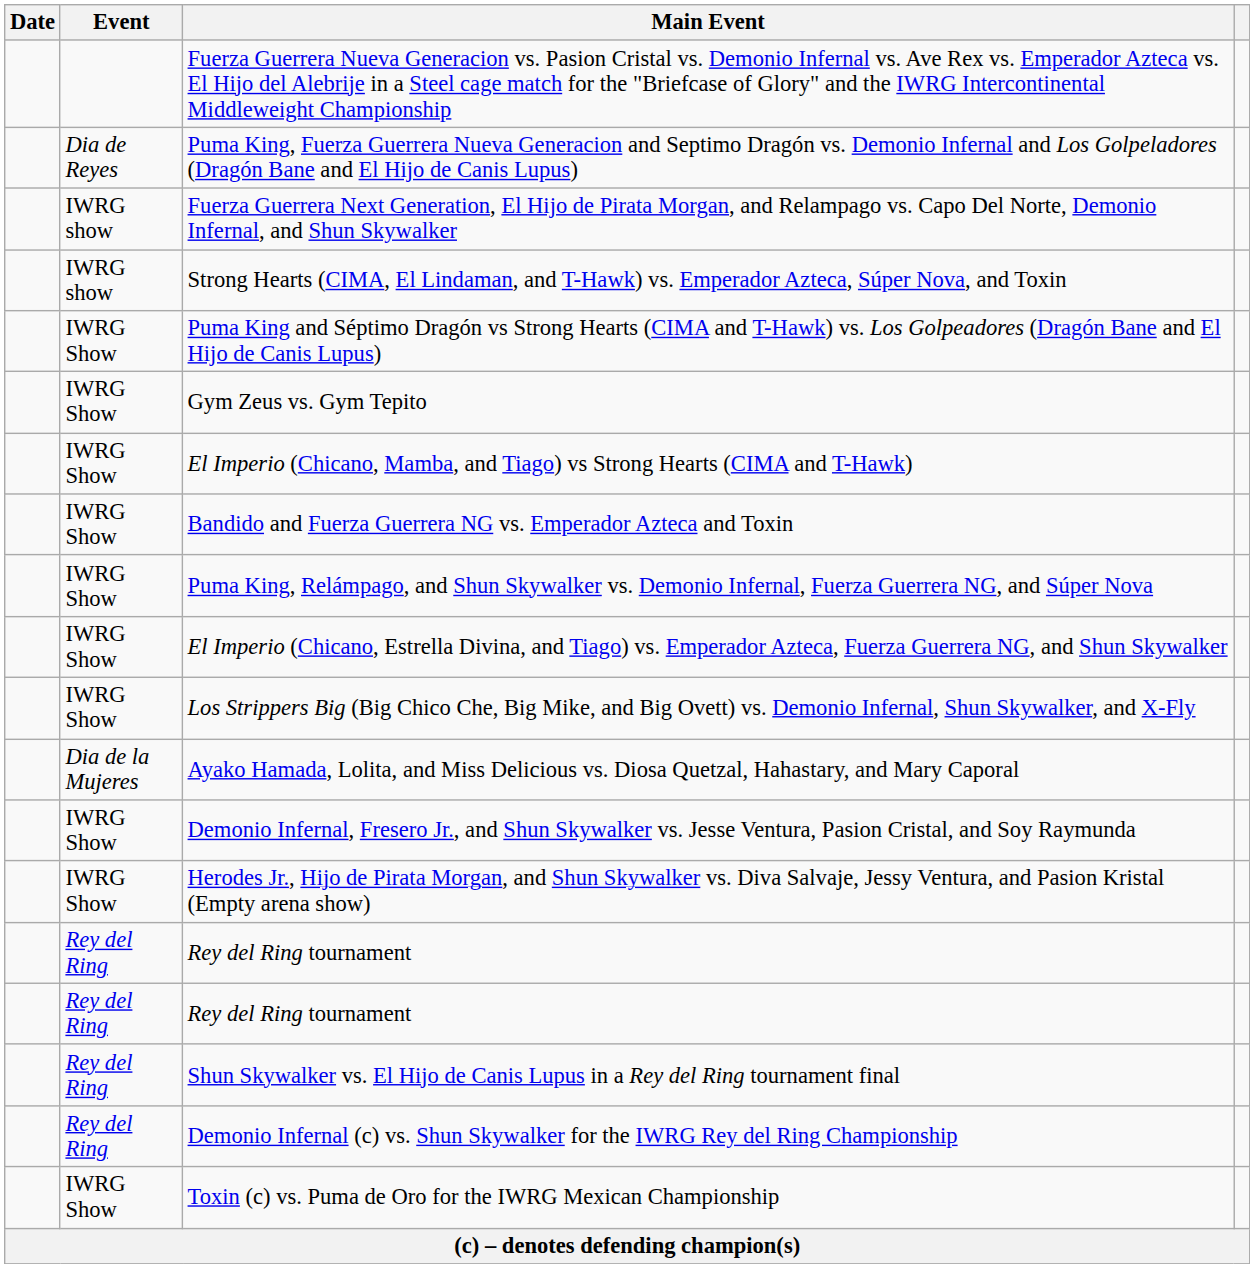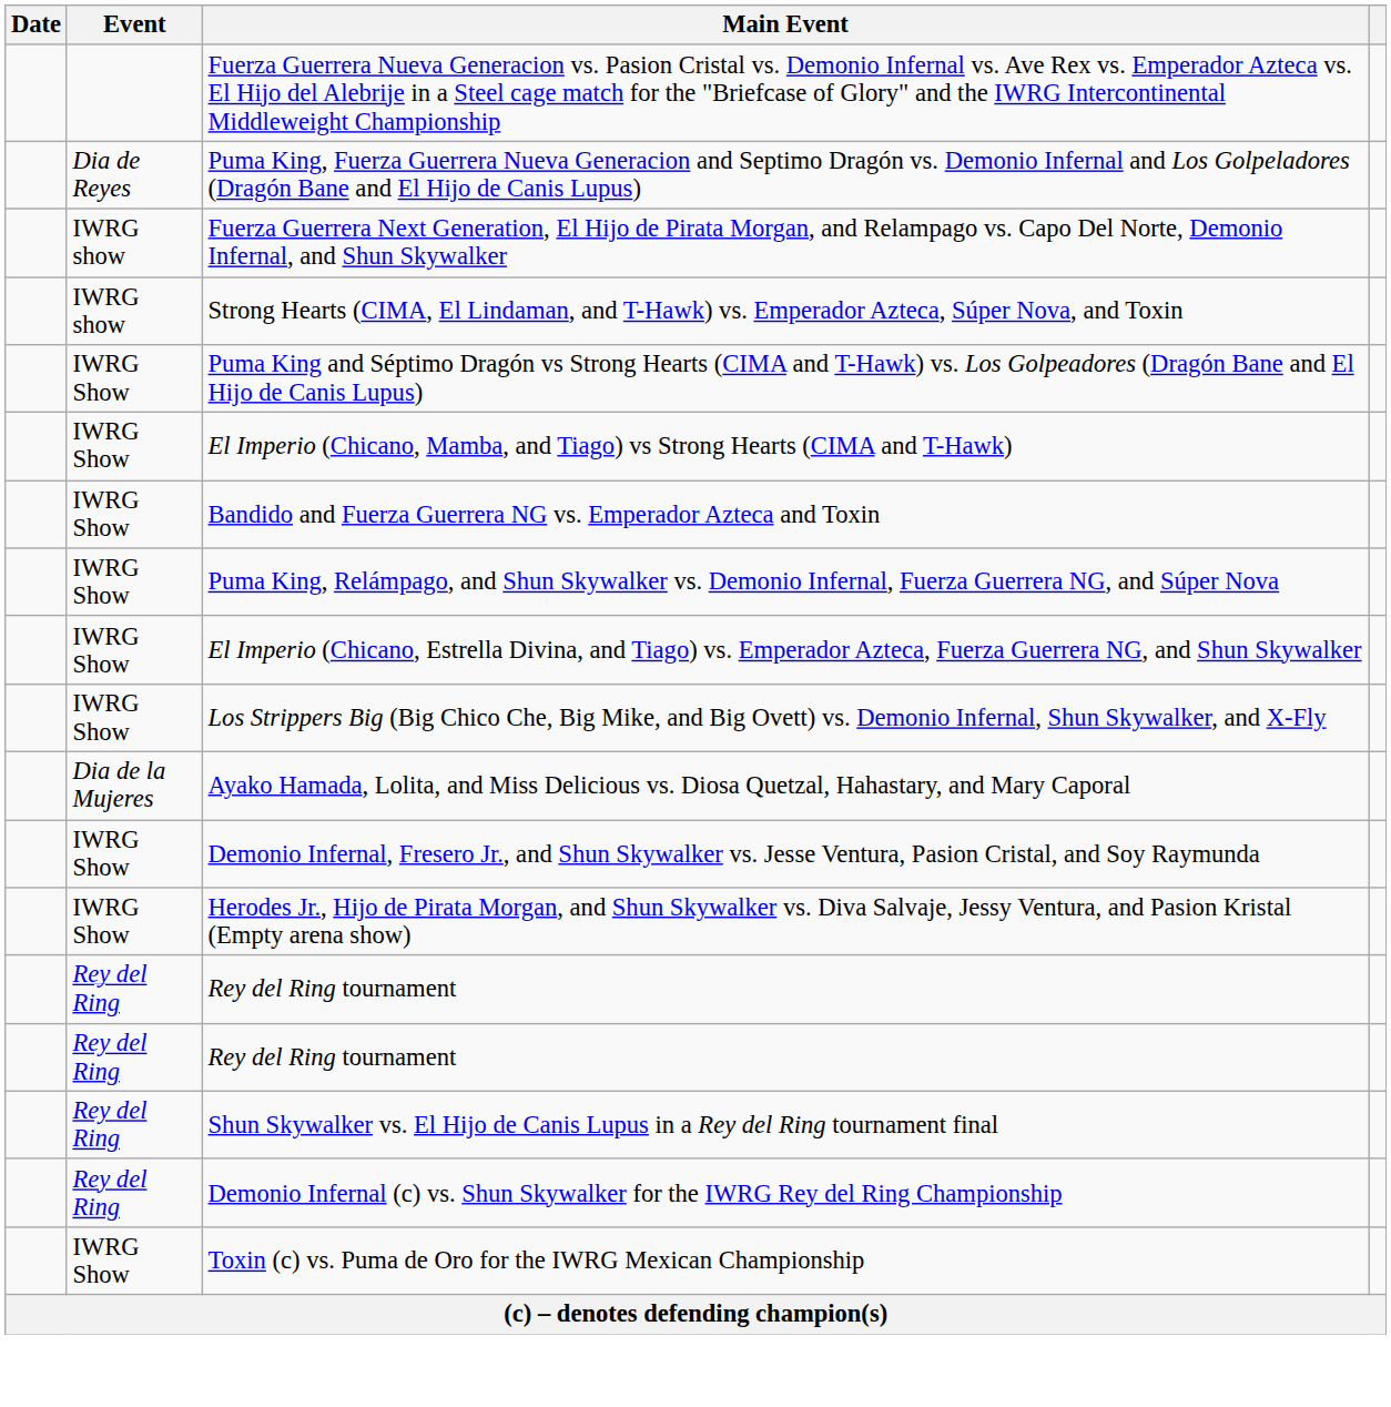 <table class="wikitable sortable" width=100%>
 <tr>
 <th scope="col">Date</th>
 <th scope="col">Event</th>
 <th class=unsortable scope="col">Main Event</th>
 <th class=unsortable scope="col"></th>
 </tr>
 <tr>
 <td></td>
 <td></td>
 <td><a href='#'>Fuerza Guerrera Nueva Generacion</a> vs. Pasion Cristal vs. <a href='#'>Demonio Infernal</a> vs. Ave Rex vs. <a href='#'>Emperador Azteca</a> vs. <a href='#'>El Hijo del Alebrije</a> in a <a href='#'>Steel cage match</a> for the "Briefcase of Glory" and the <a href='#'>IWRG Intercontinental Middleweight Championship</a></td>
 <td></td>
 </tr>
 <tr>
 <td></td>
 <td><em>Dia de Reyes</em></td>
 <td><a href='#'>Puma King</a>, <a href='#'>Fuerza Guerrera Nueva Generacion</a> and Septimo Dragón vs. <a href='#'>Demonio Infernal</a> and <em>Los Golpeladores</em>  (<a href='#'>Dragón Bane</a> and <a href='#'>El Hijo de Canis Lupus</a>)</td>
 <td></td>
 </tr>
 <tr>
 <td></td>
 <td>IWRG show</td>
 <td><a href='#'>Fuerza Guerrera Next Generation</a>, <a href='#'>El Hijo de Pirata Morgan</a>, and Relampago vs. Capo Del Norte, <a href='#'>Demonio Infernal</a>, and <a href='#'>Shun Skywalker</a></td>
 <td></td>
 </tr>
 <tr>
 <td></td>
 <td>IWRG show</td>
 <td>Strong Hearts (<a href='#'>CIMA</a>, <a href='#'>El Lindaman</a>, and <a href='#'>T-Hawk</a>) vs. <a href='#'>Emperador Azteca</a>, <a href='#'>Súper Nova</a>, and Toxin</td>
 <td></td>
 </tr>
 <tr>
 <td></td>
 <td>IWRG Show</td>
 <td><a href='#'>Puma King</a> and Séptimo Dragón vs Strong Hearts (<a href='#'>CIMA</a> and <a href='#'>T-Hawk</a>) vs. <em>Los Golpeadores</em> (<a href='#'>Dragón Bane</a> and <a href='#'>El Hijo de Canis Lupus</a>)</td>
 <td></td>
-</tr>
-<tr>
-<td></td>
-<td>IWRG Show</td>
-<td>Gym Zeus vs. Gym Tepito</td>
-<td> </td>
 </tr>
 <tr>
 <td></td>
 <td>IWRG Show</td>
 <td><em>El Imperio</em> (<a href='#'>Chicano</a>, <a href='#'>Mamba</a>, and <a href='#'>Tiago</a>) vs Strong Hearts (<a href='#'>CIMA</a> and <a href='#'>T-Hawk</a>)</td>
 <td></td>
 </tr>
 <tr>
 <td></td>
 <td>IWRG Show</td>
 <td><a href='#'>Bandido</a> and <a href='#'>Fuerza Guerrera NG</a> vs. <a href='#'>Emperador Azteca</a> and Toxin</td>
 <td></td>
 </tr>
 <tr>
 <td></td>
 <td>IWRG Show</td>
 <td><a href='#'>Puma King</a>, <a href='#'>Relámpago</a>, and <a href='#'>Shun Skywalker</a> vs. <a href='#'>Demonio Infernal</a>, <a href='#'>Fuerza Guerrera NG</a>, and <a href='#'>Súper Nova</a></td>
 <td></td>
 </tr>
 <tr>
 <td></td>
 <td>IWRG Show</td>
 <td><em>El Imperio</em> (<a href='#'>Chicano</a>, Estrella Divina, and <a href='#'>Tiago</a>) vs. <a href='#'>Emperador Azteca</a>, <a href='#'>Fuerza Guerrera NG</a>, and <a href='#'>Shun Skywalker</a></td>
 <td></td>
 </tr>
 <tr>
 <td></td>
 <td>IWRG Show</td>
 <td><em>Los Strippers Big</em> (Big Chico Che, Big Mike, and Big Ovett) vs. <a href='#'>Demonio Infernal</a>, <a href='#'>Shun Skywalker</a>, and <a href='#'>X-Fly</a></td>
 <td> </td>
 </tr>
 <tr>
 <td></td>
 <td><em>Dia de la Mujeres</em></td>
 <td><a href='#'>Ayako Hamada</a>, Lolita, and Miss Delicious vs. Diosa Quetzal, Hahastary, and Mary Caporal</td>
 <td></td>
 </tr>
 <tr>
 <td></td>
 <td>IWRG Show</td>
 <td><a href='#'>Demonio Infernal</a>, <a href='#'>Fresero Jr.</a>, and <a href='#'>Shun Skywalker</a> vs. Jesse Ventura, Pasion Cristal, and Soy Raymunda</td>
 <td> </td>
 </tr>
 <tr>
 <td></td>
 <td>IWRG Show</td>
 <td><a href='#'>Herodes Jr.</a>, <a href='#'>Hijo de Pirata Morgan</a>, and <a href='#'>Shun Skywalker</a> vs. Diva Salvaje, Jessy Ventura, and Pasion Kristal (Empty arena show)</td>
 <td></td>
 </tr>
 <tr>
 <td></td>
 <td><em><a href='#'>Rey del Ring</a></em></td>
 <td><em>Rey del Ring</em> tournament</td>
 <td> </td>
 </tr>
 <tr>
 <td></td>
 <td><em><a href='#'>Rey del Ring</a></em></td>
 <td><em>Rey del Ring</em> tournament</td>
 <td></td>
 </tr>
 <tr>
 <td></td>
 <td><em><a href='#'>Rey del Ring</a></em></td>
 <td><a href='#'>Shun Skywalker</a> vs. <a href='#'>El Hijo de Canis Lupus</a> in a <em>Rey del Ring</em> tournament final</td>
 <td></td>
 </tr>
 <tr>
 <td></td>
 <td><em><a href='#'>Rey del Ring</a></em></td>
 <td><a href='#'>Demonio Infernal</a> (c) vs. <a href='#'>Shun Skywalker</a> for the <a href='#'>IWRG Rey del Ring Championship</a></td>
 <td></td>
 </tr>
 <tr>
 <td></td>
 <td>IWRG Show</td>
 <td><a href='#'>Toxin</a> (c) vs. Puma de Oro for the IWRG Mexican Championship</td>
 <td></td>
 </tr>
 <tr>
 <th colspan=4>(c) – denotes defending champion(s)</th>
 </tr>
 </table>
